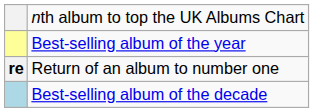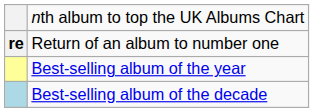 <table class="wikitable plainrowheaders" style="font-size:90%;">
 <tr>
 <th scope=col></th>
 <td><em>n</em>th album to top the UK Albums Chart</td>
 </tr>
 <tr>
+<th scope=row style="text-align:center;">re</th>
+<td>Return of an album to number one</td>
+</tr>
+<tr>
 <td style="background:#ff9; text-align:center;"></td>
 <td><a href='#'>Best-selling album of the year</a></td>
-</tr>
-<tr>
-<th scope=row style="text-align:center;">re</th>
-<td>Return of an album to number one</td>
 </tr>
 <tr>
 <td bgcolor=lightblue align=center></td>
 <td><a href='#'>Best-selling album of the decade</a></td>
 </tr>
 </table>
